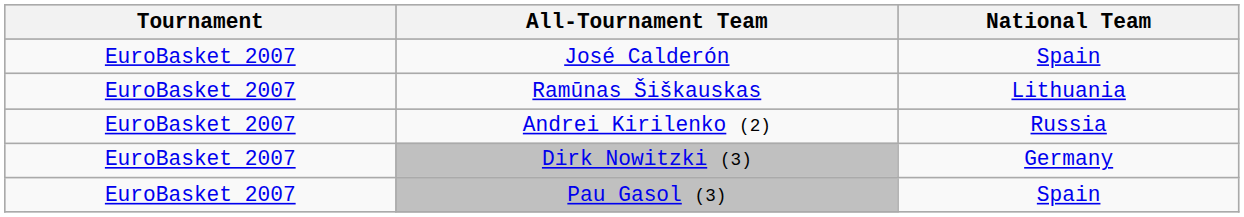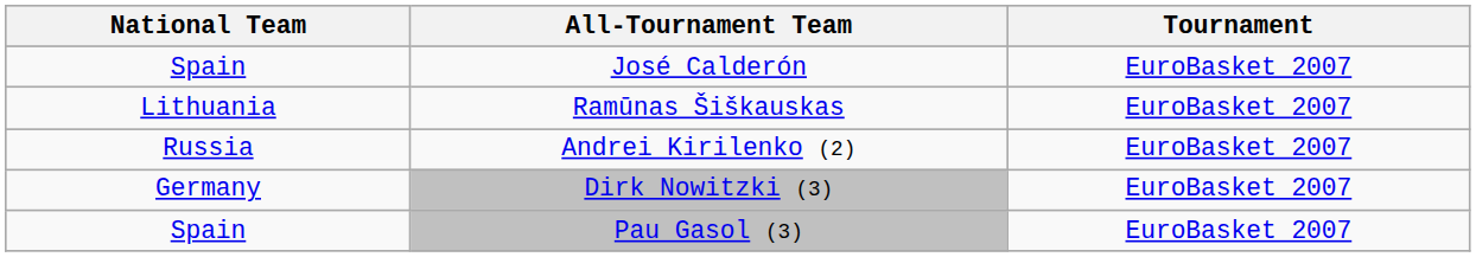 <table class="wikitable sortable" style="text-align:center; width: 60%">
 <tr>
+<th>National Team</th>
+<th>All-Tournament Team</th>
 <th>Tournament</th>
-<th>All-Tournament Team</th>
-<th>National Team</th>
 </tr>
 <tr>
+<td> <a href='#'>Spain</a></td>
+<td> <a href='#'>José Calderón</a></td>
 <td><a href='#'>EuroBasket 2007</a></td>
-<td> <a href='#'>José Calderón</a></td>
-<td> <a href='#'>Spain</a></td>
 </tr>
 <tr>
+<td> <a href='#'>Lithuania</a></td>
+<td> <a href='#'>Ramūnas Šiškauskas</a></td>
 <td><a href='#'>EuroBasket 2007</a></td>
-<td> <a href='#'>Ramūnas Šiškauskas</a></td>
-<td> <a href='#'>Lithuania</a></td>
 </tr>
 <tr>
+<td> <a href='#'>Russia</a></td>
+<td> <a href='#'>Andrei Kirilenko</a> <small>(2)</small></td>
 <td><a href='#'>EuroBasket 2007</a></td>
-<td> <a href='#'>Andrei Kirilenko</a> <small>(2)</small></td>
-<td> <a href='#'>Russia</a></td>
 </tr>
 <tr>
+<td> <a href='#'>Germany</a></td>
+<td bgcolor="#C0C0C0"> <a href='#'>Dirk Nowitzki</a> <small>(3)</small></td>
 <td><a href='#'>EuroBasket 2007</a></td>
-<td bgcolor="#C0C0C0"> <a href='#'>Dirk Nowitzki</a> <small>(3)</small></td>
-<td> <a href='#'>Germany</a></td>
 </tr>
 <tr>
+<td> <a href='#'>Spain</a></td>
+<td bgcolor="#C0C0C0"> <a href='#'>Pau Gasol</a> <small>(3)</small></td>
 <td><a href='#'>EuroBasket 2007</a></td>
-<td bgcolor="#C0C0C0"> <a href='#'>Pau Gasol</a> <small>(3)</small></td>
-<td> <a href='#'>Spain</a></td>
 </tr>
 </table>
